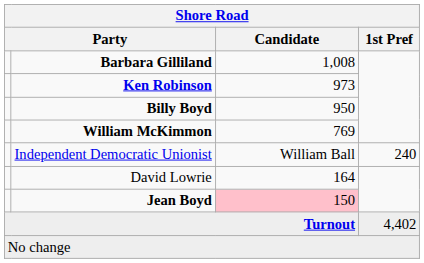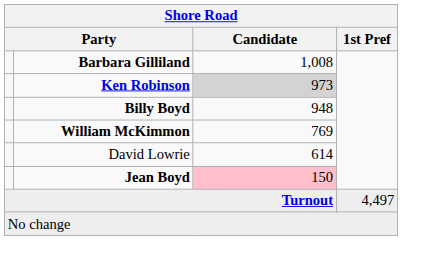 <table class="wikitable">
 <tr>
 <th colspan="4" align="center"><a href='#'>Shore Road</a></th>
 </tr>
 <tr>
 <th colspan="2" align="center" width=200>Party</th>
 <th width=150>Candidate</th>
 <th width=60>1st Pref</th>
 </tr>
 <tr>
 <td></td>
 <td align="right"><strong>Barbara Gilliland</strong></td>
 <td align="right">1,008</td>
 </tr>
 <tr>
 <td></td>
 <td align="right"><strong><a href='#'>Ken Robinson</a></strong></td>
-<td align="right">973</td>
+<td align="right" style="background: lightgrey;">973</td>
 </tr>
 <tr>
 <td></td>
 <td align="right"><strong>Billy Boyd</strong></td>
-<td align="right">950</td>
+<td align="right">948</td>
 </tr>
 <tr>
 <td></td>
 <td align="right"><strong>William McKimmon</strong></td>
 <td align="right">769</td>
 </tr>
 <tr>
-<td bgcolor=></td>
-<td><a href='#'>Independent Democratic Unionist</a></td>
-<td align="right">William Ball</td>
-<td align="right">240</td>
-</tr>
-<tr>
 <td></td>
 <td align="right">David Lowrie</td>
-<td align="right">164</td>
+<td align="right">614</td>
 </tr>
 <tr>
 <td></td>
 <td align="right"><strong>Jean Boyd</strong></td>
 <td align="right" style="background: pink;">150</td>
 </tr>
 <tr bgcolor="EEEEEE">
 <td colspan=3 align="right"><strong><a href='#'>Turnout</a></strong></td>
-<td align="right">4,402</td>
+<td align="right">4,497</td>
 </tr>
 <tr bgcolor="EEEEEE">
 <td colspan=4>No change</td>
 </tr>
 </table>
